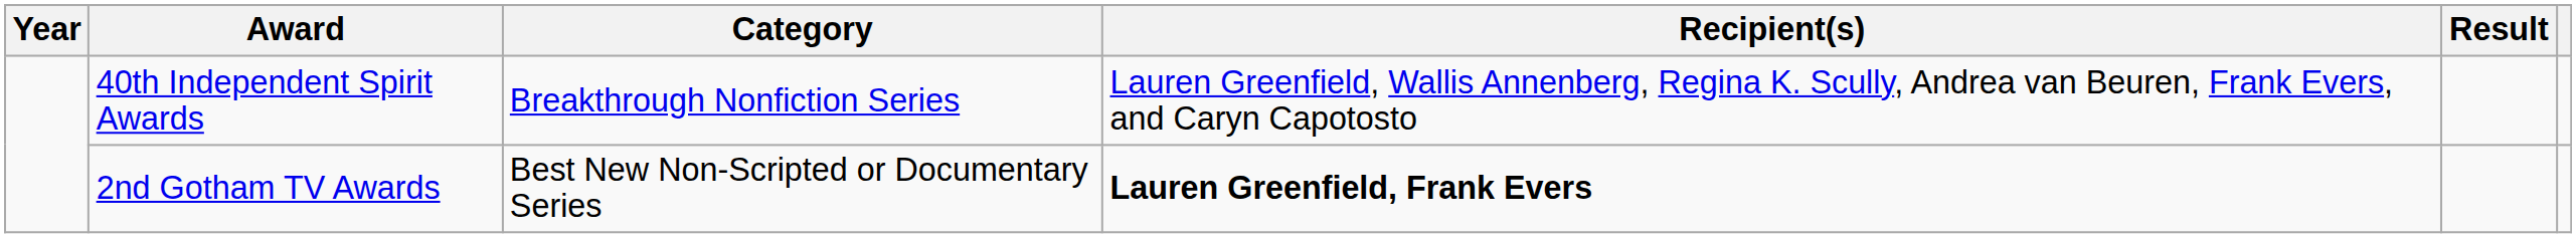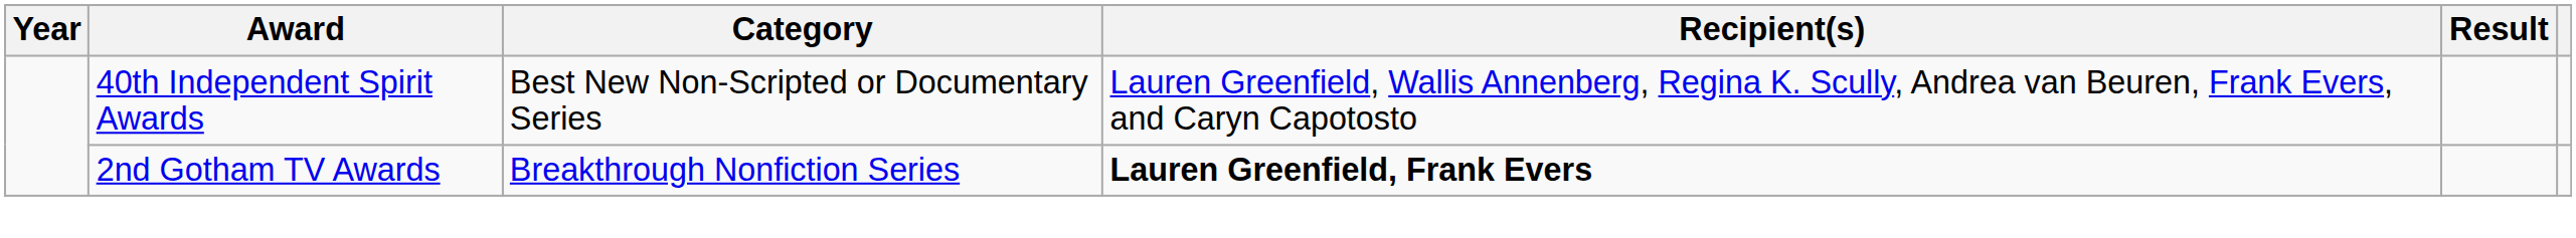 <table class="wikitable sortable plainrowheaders" style="width: 100%;">
 <tr>
 <th scope="col">Year</th>
 <th scope="col">Award</th>
 <th scope="col">Category</th>
 <th scope="col">Recipient(s)</th>
 <th scope="col">Result</th>
 <th scope="col" class="unsortable"></th>
 </tr>
 <tr>
 <td rowspan="2"></td>
 <td><a href='#'>40th Independent Spirit Awards</a></td>
-<td><a href='#'>Breakthrough Nonfiction Series</a></td>
+<td>Best New Non-Scripted or Documentary Series</td>
 <td><a href='#'>Lauren Greenfield</a>, <a href='#'>Wallis Annenberg</a>, <a href='#'>Regina K. Scully</a>, Andrea van Beuren, <a href='#'>Frank Evers</a>, and Caryn Capotosto</td>
 <td></td>
 <td align="center" rowspan="1"></td>
 </tr>
 <tr>
 <td><a href='#'>2nd Gotham TV Awards</a></td>
-<td>Best New Non-Scripted or Documentary Series</td>
+<td><a href='#'>Breakthrough Nonfiction Series</a></td>
 <td><strong>Lauren Greenfield, Frank Evers</strong></td>
 <td></td>
 <td align="center" rowspan="1"></td>
 </tr>
 </table>
